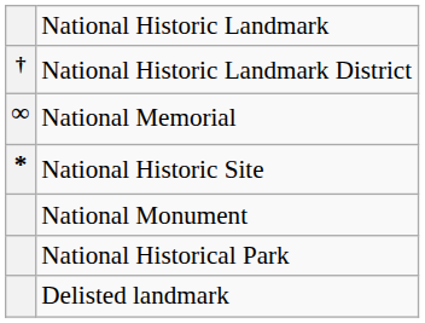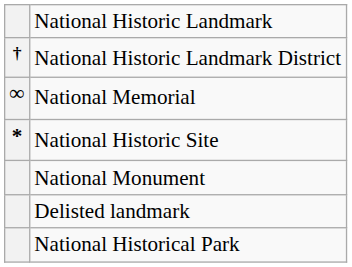 <table class="wikitable">
 <tr>
 <th></th>
 <td>National Historic Landmark</td>
 </tr>
 <tr>
 <th><sup>†</sup></th>
 <td>National Historic Landmark District</td>
 </tr>
 <tr>
 <th><sup><big>∞</big></sup></th>
 <td>National Memorial</td>
 </tr>
 <tr>
 <th><sup><big>*</big></sup></th>
 <td>National Historic Site</td>
 </tr>
 <tr>
 <th></th>
 <td>National Monument</td>
 </tr>
 <tr>
 <th></th>
-<td>National Historical Park</td>
+<td>Delisted landmark</td>
 </tr>
 <tr>
 <th></th>
-<td>Delisted landmark</td>
+<td>National Historical Park</td>
 </tr>
 </table>
